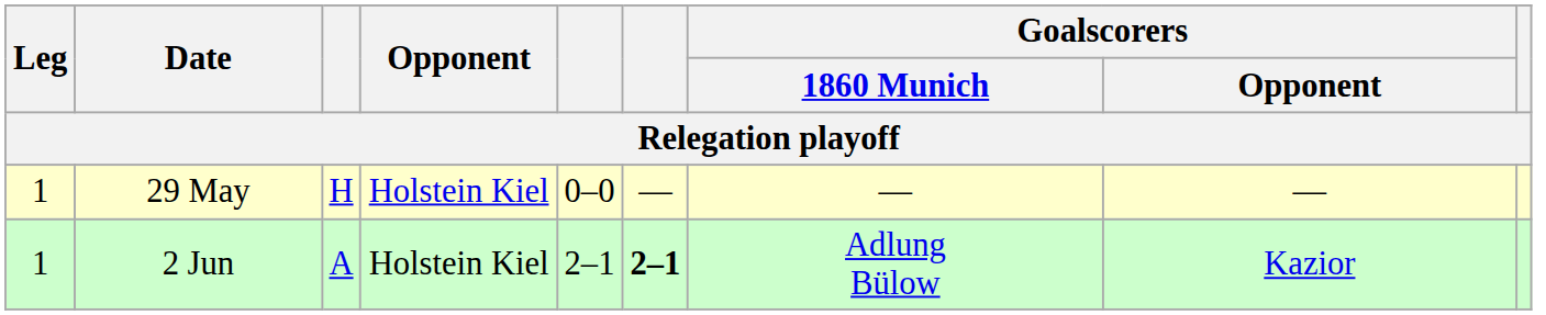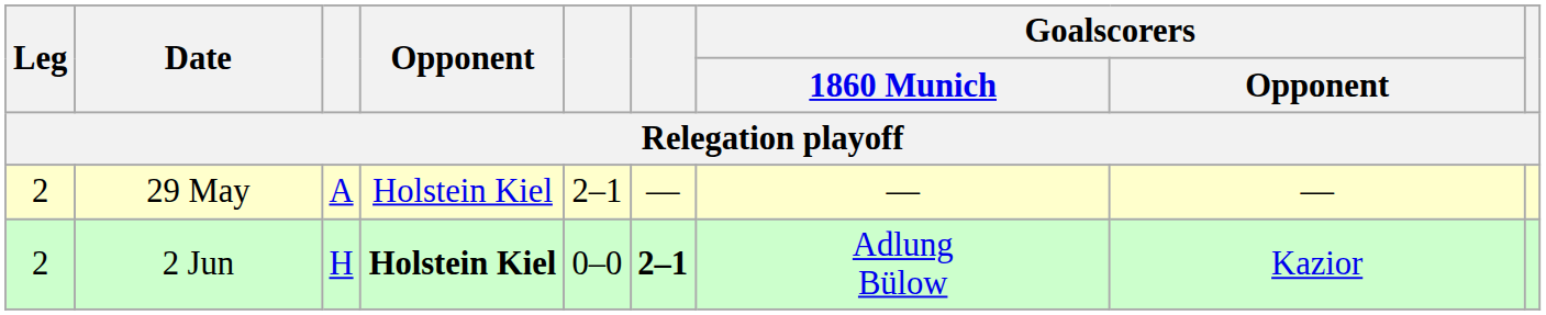 <table class="wikitable" Style="text-align: center">
 <tr>
 <th rowspan="2">Leg</th>
 <th rowspan="2" style="width:110px">Date</th>
 <th rowspan="2"></th>
 <th rowspan="2">Opponent</th>
 <th rowspan="2"><br></th>
 <th rowspan="2"><br></th>
 <th colspan="2">Goalscorers</th>
 <th rowspan="2"></th>
 </tr>
 <tr>
 <th style="width:190px"><a href='#'>1860 Munich</a></th>
 <th style="width:190px">Opponent</th>
 </tr>
 <tr>
 <th colspan="12">Relegation playoff</th>
 </tr>
 <tr style="background:#ffc">
-<td>1</td>
+<td>2</td>
 <td>29 May</td>
-<td><a href='#'>H</a></td>
+<td><a href='#'>A</a></td>
 <td><a href='#'>Holstein Kiel</a></td>
-<td>0–0</td>
+<td>2–1</td>
 <td>—</td>
 <td>—</td>
 <td>—</td>
 <td></td>
 </tr>
 <tr style="background:#cfc">
-<td>1</td>
+<td>2</td>
 <td>2 Jun</td>
-<td><a href='#'>A</a></td>
-<td>Holstein Kiel</td>
-<td>2–1</td>
+<td><a href='#'>H</a></td>
+<td><strong>Holstein Kiel</strong></td>
+<td>0–0</td>
 <td><strong>2–1</strong></td>
 <td><a href='#'>Adlung</a> <br><a href='#'>Bülow</a> </td>
 <td><a href='#'>Kazior</a> </td>
 <td></td>
 </tr>
 </table>
